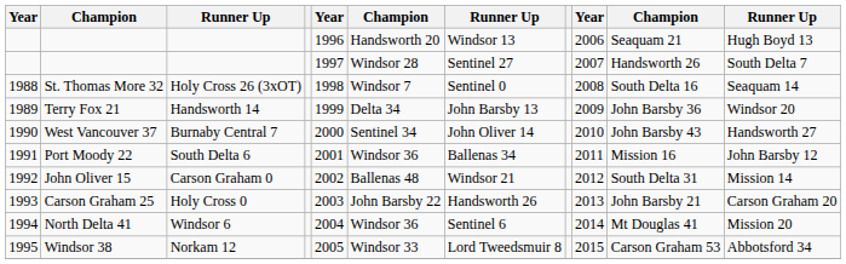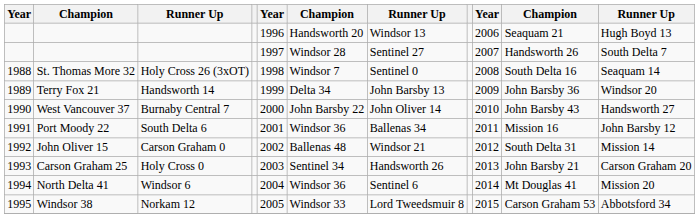 <table class="wikitable" border="1">
 <tr>
 <th>Year</th>
 <th>Champion</th>
 <th>Runner Up</th>
 <th></th>
 <th>Year</th>
 <th>Champion</th>
 <th>Runner Up</th>
 <th></th>
 <th>Year</th>
 <th>Champion</th>
 <th>Runner Up</th>
 </tr>
 <tr>
 <td></td>
 <td></td>
 <td></td>
 <td></td>
 <td>1996</td>
 <td>Handsworth 20</td>
 <td>Windsor 13</td>
 <td></td>
 <td>2006</td>
 <td>Seaquam 21</td>
 <td>Hugh Boyd 13</td>
 </tr>
 <tr>
 <td></td>
 <td></td>
 <td></td>
 <td></td>
 <td>1997</td>
 <td>Windsor 28</td>
 <td>Sentinel 27</td>
 <td></td>
 <td>2007</td>
 <td>Handsworth 26</td>
 <td>South Delta 7</td>
 </tr>
 <tr>
 <td>1988</td>
 <td>St. Thomas More 32</td>
 <td>Holy Cross 26 (3xOT)</td>
 <td></td>
 <td>1998</td>
 <td>Windsor 7</td>
 <td>Sentinel 0</td>
 <td></td>
 <td>2008</td>
 <td>South Delta 16</td>
 <td>Seaquam 14</td>
 </tr>
 <tr>
 <td>1989</td>
 <td>Terry Fox 21</td>
 <td>Handsworth 14</td>
 <td></td>
 <td>1999</td>
 <td>Delta 34</td>
 <td>John Barsby 13</td>
 <td></td>
 <td>2009</td>
 <td>John Barsby 36</td>
 <td>Windsor 20</td>
 </tr>
 <tr>
 <td>1990</td>
 <td>West Vancouver 37</td>
 <td>Burnaby Central 7</td>
 <td></td>
 <td>2000</td>
-<td>Sentinel 34</td>
+<td>John Barsby 22</td>
 <td>John Oliver 14</td>
 <td></td>
 <td>2010</td>
 <td>John Barsby 43</td>
 <td>Handsworth 27</td>
 </tr>
 <tr>
 <td>1991</td>
 <td>Port Moody 22</td>
 <td>South Delta 6</td>
 <td></td>
 <td>2001</td>
 <td>Windsor 36</td>
 <td>Ballenas 34</td>
 <td></td>
 <td>2011</td>
 <td>Mission 16</td>
 <td>John Barsby 12</td>
 </tr>
 <tr>
 <td>1992</td>
 <td>John Oliver 15</td>
 <td>Carson Graham 0</td>
 <td></td>
 <td>2002</td>
 <td>Ballenas 48</td>
 <td>Windsor 21</td>
 <td></td>
 <td>2012</td>
 <td>South Delta 31</td>
 <td>Mission 14</td>
 </tr>
 <tr>
 <td>1993</td>
 <td>Carson Graham 25</td>
 <td>Holy Cross 0</td>
 <td></td>
 <td>2003</td>
-<td>John Barsby 22</td>
+<td>Sentinel 34</td>
 <td>Handsworth 26</td>
 <td></td>
 <td>2013</td>
 <td>John Barsby 21</td>
 <td>Carson Graham 20</td>
 </tr>
 <tr>
 <td>1994</td>
 <td>North Delta 41</td>
 <td>Windsor 6</td>
 <td></td>
 <td>2004</td>
 <td>Windsor 36</td>
 <td>Sentinel 6</td>
 <td></td>
 <td>2014</td>
 <td>Mt Douglas 41</td>
 <td>Mission 20</td>
 </tr>
 <tr>
 <td>1995</td>
 <td>Windsor 38</td>
 <td>Norkam 12</td>
 <td></td>
 <td>2005</td>
 <td>Windsor 33</td>
 <td>Lord Tweedsmuir 8</td>
 <td></td>
 <td>2015</td>
 <td>Carson Graham 53</td>
 <td>Abbotsford 34</td>
 </tr>
 <tr>
 </tr>
 </table>
